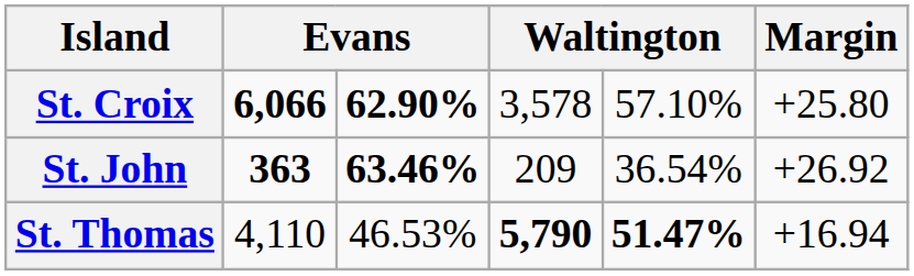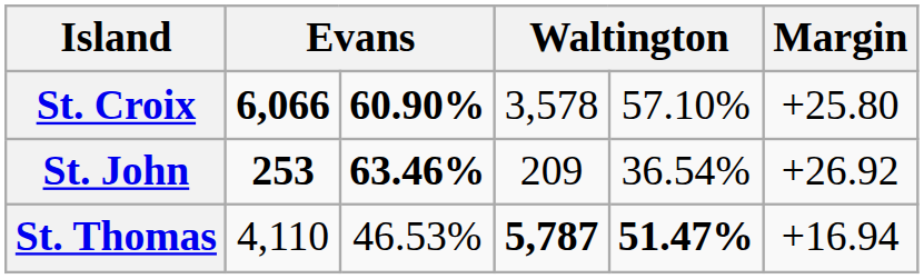 <table class=wikitable>
 <tr>
 <th>Island</th>
 <th colspan=2>Evans</th>
 <th colspan=2>Waltington</th>
 <th>Margin</th>
 </tr>
 <tr align=center>
 <th><a href='#'>St. Croix</a></th>
 <td><strong>6,066</strong></td>
-<td><strong>62.90%</strong></td>
+<td><strong>60.90%</strong></td>
 <td>3,578</td>
 <td>57.10%</td>
 <td>+25.80</td>
 </tr>
 <tr align=center>
 <th><a href='#'>St. John</a></th>
-<td><strong>363</strong></td>
+<td><strong>253</strong></td>
 <td><strong>63.46%</strong></td>
 <td>209</td>
 <td>36.54%</td>
 <td>+26.92</td>
 </tr>
 <tr align=center>
 <th><a href='#'>St. Thomas</a></th>
 <td>4,110</td>
 <td>46.53%</td>
-<td><strong>5,790</strong></td>
+<td><strong>5,787</strong></td>
 <td><strong>51.47%</strong></td>
 <td>+16.94</td>
 </tr>
 </table>
